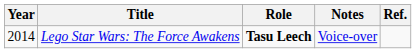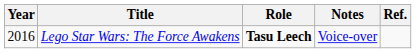 <table class="wikitable sortable">
 <tr>
 <th>Year</th>
 <th>Title</th>
 <th>Role</th>
 <th>Notes</th>
 <th>Ref.</th>
 </tr>
 <tr>
-<td>2014</td>
+<td>2016</td>
 <td><em><a href='#'>Lego Star Wars: The Force Awakens</a></em></td>
 <td><strong>Tasu Leech</strong></td>
 <td><a href='#'>Voice-over</a></td>
 <td align="center"></td>
 </tr>
 </table>
